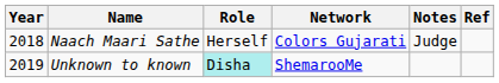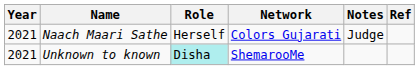 <table class="wikitable">
 <tr>
 <th>Year</th>
 <th>Name</th>
 <th>Role</th>
 <th>Network</th>
 <th>Notes</th>
 <th>Ref</th>
 </tr>
 <tr>
-<td>2018</td>
+<td>2021</td>
 <td><em>Naach Maari Sathe</em></td>
 <td>Herself</td>
 <td><a href='#'>Colors Gujarati</a></td>
 <td>Judge</td>
 <td></td>
 </tr>
 <tr>
-<td>2019</td>
+<td>2021</td>
 <td><em>Unknown to known</em></td>
 <td style="background: paleturquoise;">Disha</td>
 <td><a href='#'>ShemarooMe</a></td>
 <td></td>
 <td></td>
 </tr>
 </table>
